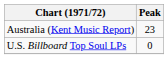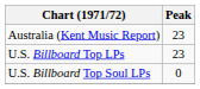 <table class="wikitable">
 <tr>
 <th>Chart (1971/72)</th>
 <th>Peak<br></th>
 </tr>
 <tr>
 <td>Australia (<a href='#'>Kent Music Report</a>)</td>
 <td style="text-align:center;">23</td>
 </tr>
 <tr>
+<td>U.S. <a href='#'><em>Billboard</em> Top LPs</a></td>
+<td align="center">23</td>
+</tr>
+<tr>
 <td>U.S. <em>Billboard</em> <a href='#'>Top Soul LPs</a></td>
 <td align="center">0</td>
 </tr>
 <tr>
 </tr>
 </table>
